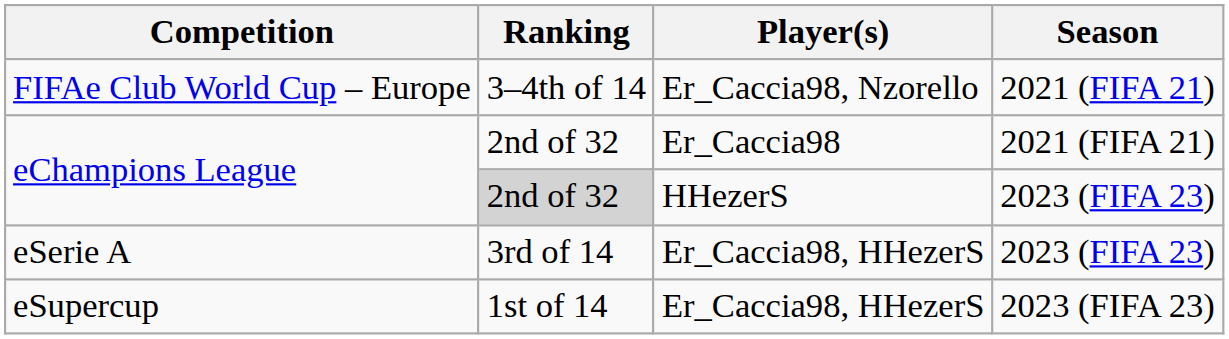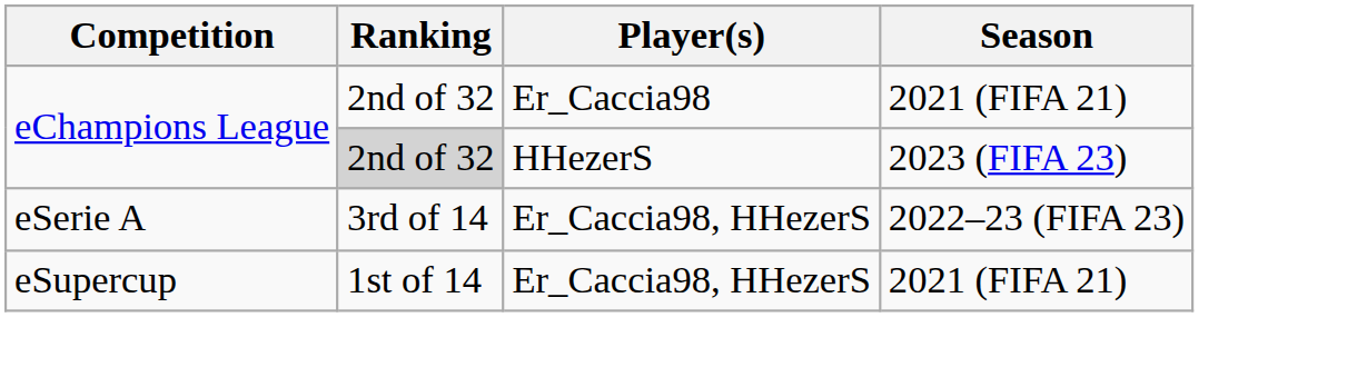 <table class="wikitable">
 <tr>
 <th>Competition</th>
 <th>Ranking</th>
 <th>Player(s)</th>
 <th>Season</th>
-</tr>
-<tr>
-<td><a href='#'>FIFAe Club World Cup</a> – Europe</td>
-<td>3–4th of 14</td>
-<td>Er_Caccia98, Nzorello</td>
-<td>2021 (<a href='#'>FIFA 21</a>)</td>
 </tr>
 <tr>
 <td rowspan="2"><a href='#'>eChampions League</a></td>
 <td>2nd of 32</td>
 <td>Er_Caccia98</td>
 <td>2021 (FIFA 21)</td>
 </tr>
 <tr>
 <td style="background: lightgrey;">2nd of 32</td>
 <td>HHezerS</td>
 <td>2023 (<a href='#'>FIFA 23</a>)</td>
 </tr>
 <tr>
 <td>eSerie A</td>
 <td>3rd of 14</td>
 <td>Er_Caccia98, HHezerS</td>
-<td>2023 (<a href='#'>FIFA 23</a>)</td>
+<td>2022–23 (FIFA 23)</td>
 </tr>
 <tr>
 <td>eSupercup</td>
 <td>1st of 14</td>
 <td>Er_Caccia98, HHezerS</td>
-<td>2023 (FIFA 23)</td>
+<td>2021 (FIFA 21)</td>
 </tr>
 </table>
